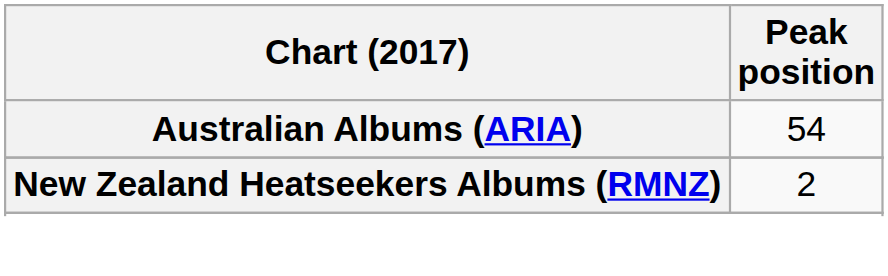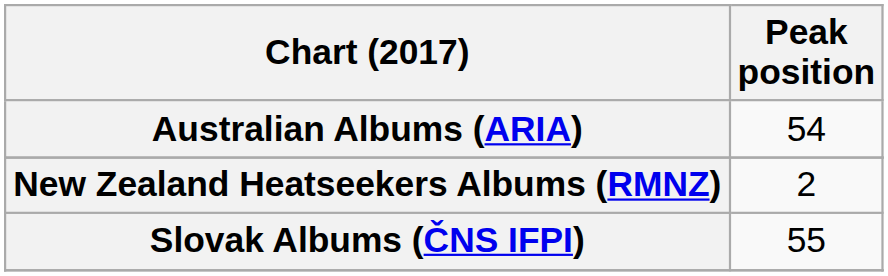 <table class="wikitable sortable plainrowheaders" style="text-align:center">
 <tr>
 <th scope="col">Chart (2017)</th>
 <th scope="col">Peak<br> position</th>
 </tr>
 <tr>
 <th scope="row">Australian Albums (<a href='#'>ARIA</a>)</th>
 <td>54</td>
 </tr>
 <tr>
 </tr>
 <tr>
 </tr>
 <tr>
 </tr>
 <tr>
 </tr>
 <tr>
 </tr>
 <tr>
 <th scope="row">New Zealand Heatseekers Albums (<a href='#'>RMNZ</a>)</th>
 <td>2</td>
 </tr>
 <tr>
+<th scope="row">Slovak Albums (<a href='#'>ČNS IFPI</a>)</th>
+<td>55</td>
+</tr>
+<tr>
 </tr>
 <tr>
 </tr>
 <tr>
 </tr>
 </table>
